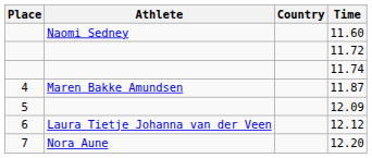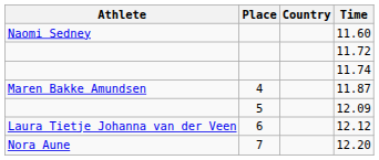 <table class="wikitable">
 <tr>
+<th>Athlete</th>
 <th>Place</th>
-<th>Athlete</th>
 <th>Country</th>
 <th>Time</th>
 </tr>
 <tr>
+<td><a href='#'>Naomi Sedney</a></td>
 <td align=center></td>
-<td><a href='#'>Naomi Sedney</a></td>
 <td></td>
 <td>11.60</td>
 </tr>
 <tr>
+<td></td>
 <td align=center></td>
-<td></td>
 <td></td>
 <td>11.72</td>
 </tr>
 <tr>
+<td></td>
 <td align=center></td>
-<td></td>
 <td></td>
 <td>11.74</td>
 </tr>
 <tr>
+<td><a href='#'>Maren Bakke Amundsen</a></td>
 <td align=center>4</td>
-<td><a href='#'>Maren Bakke Amundsen</a></td>
 <td></td>
 <td>11.87</td>
 </tr>
 <tr>
+<td></td>
 <td align=center>5</td>
-<td></td>
 <td></td>
 <td>12.09</td>
 </tr>
 <tr>
+<td><a href='#'>Laura Tietje Johanna van der Veen</a></td>
 <td align=center>6</td>
-<td><a href='#'>Laura Tietje Johanna van der Veen</a></td>
 <td></td>
 <td>12.12</td>
 </tr>
 <tr>
+<td><a href='#'>Nora Aune</a></td>
 <td align=center>7</td>
-<td><a href='#'>Nora Aune</a></td>
 <td></td>
 <td>12.20</td>
 </tr>
 </table>
